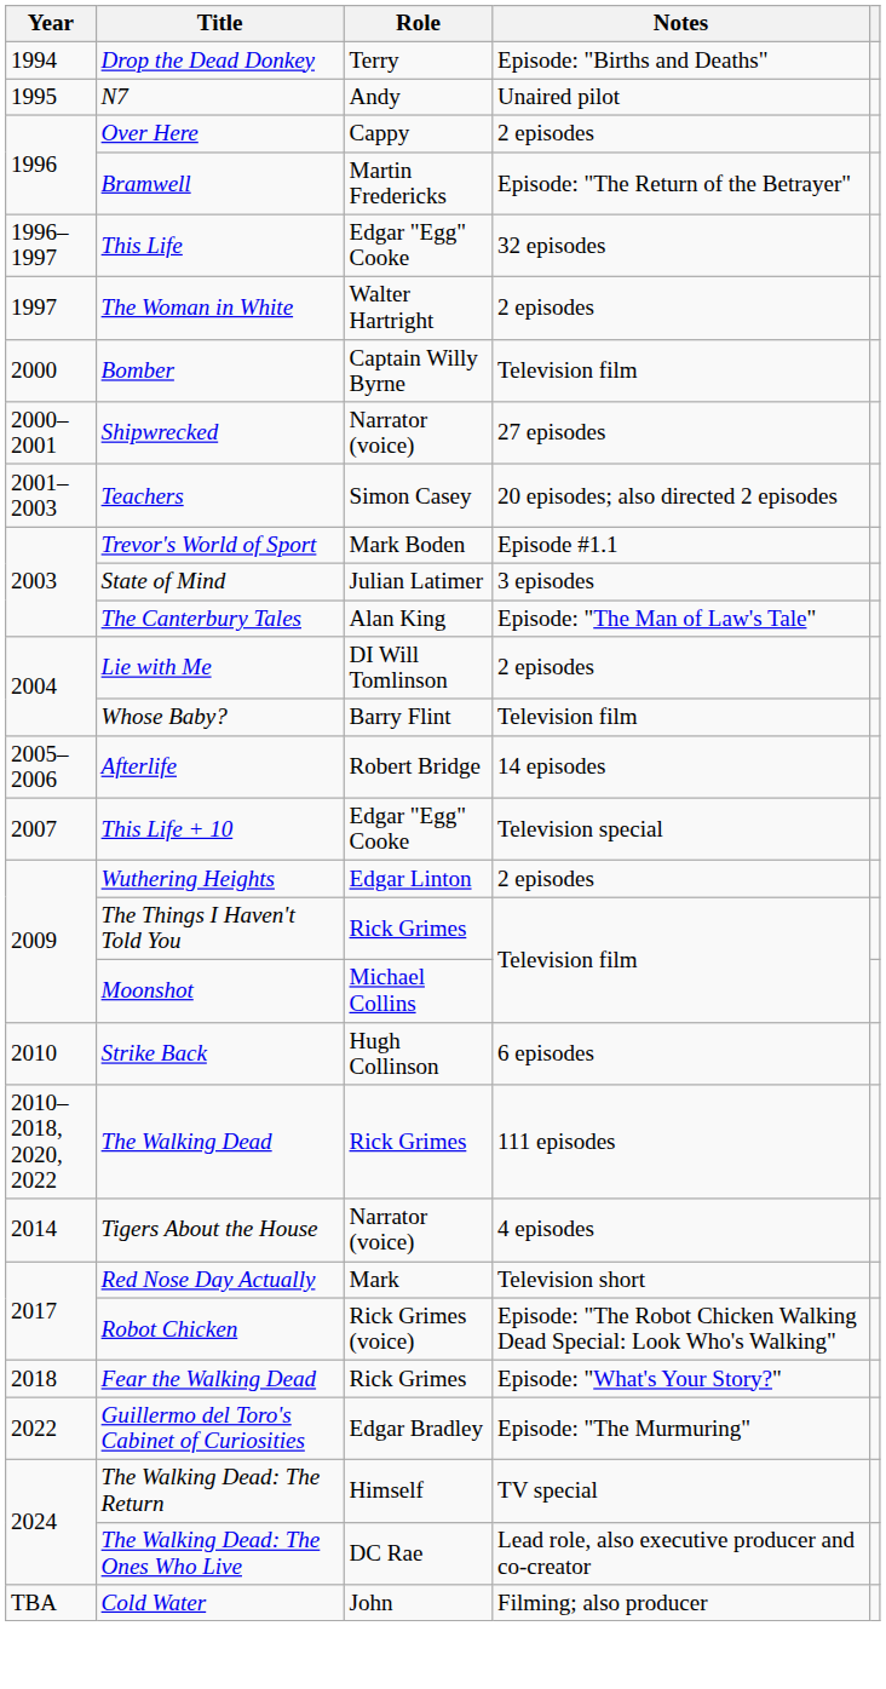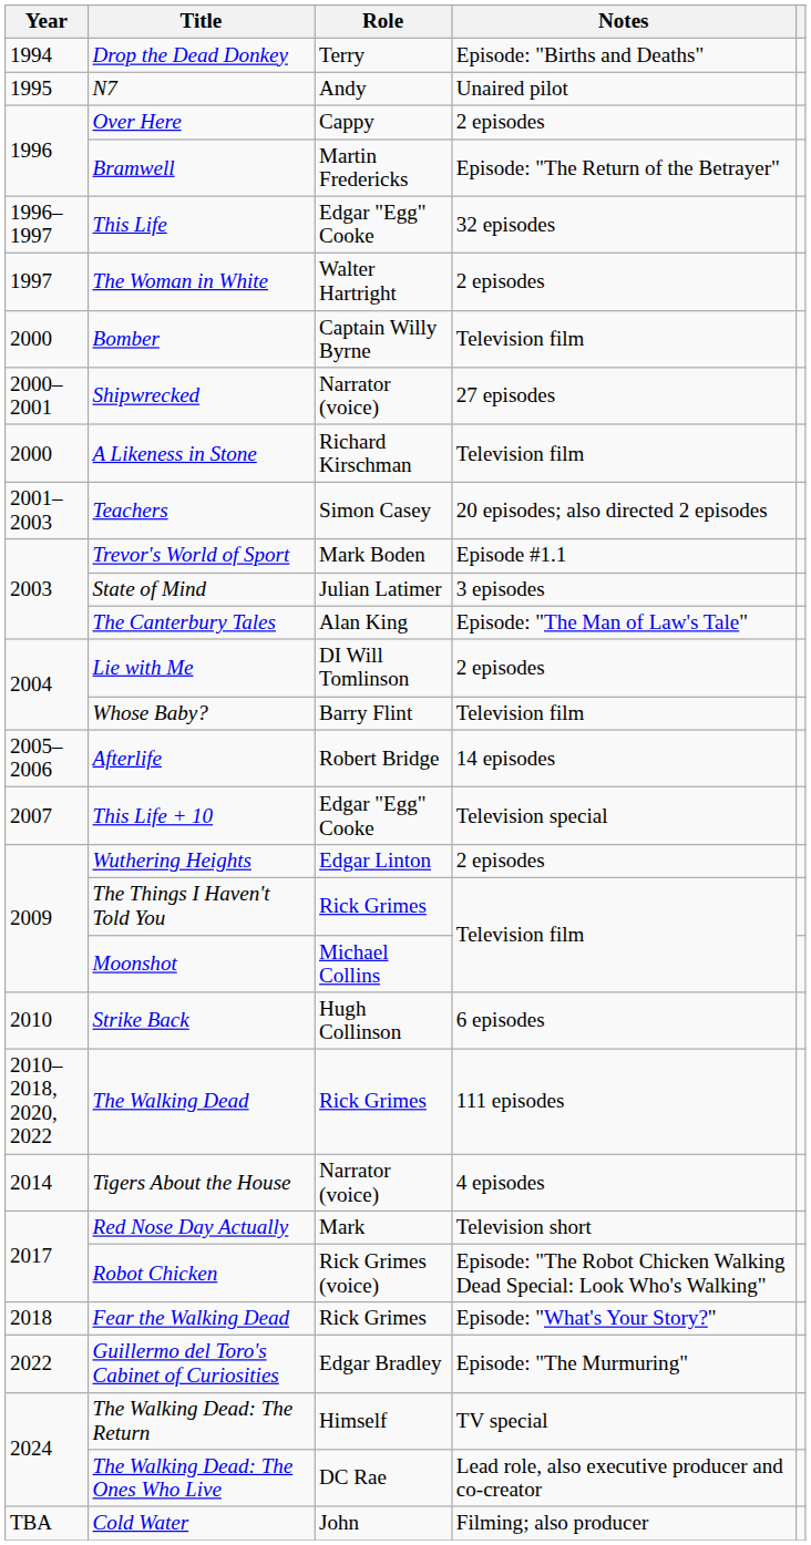 <table class="wikitable sortable">
 <tr>
 <th>Year</th>
 <th>Title</th>
 <th>Role</th>
 <th class="unsortable">Notes</th>
 <th></th>
 </tr>
 <tr>
 <td>1994</td>
 <td><em><a href='#'>Drop the Dead Donkey</a></em></td>
 <td>Terry</td>
 <td>Episode: "Births and Deaths"</td>
 <td></td>
 </tr>
 <tr>
 <td>1995</td>
 <td><em>N7</em></td>
 <td>Andy</td>
 <td>Unaired pilot</td>
 <td></td>
 </tr>
 <tr>
 <td rowspan="2">1996</td>
 <td><em><a href='#'>Over Here</a></em></td>
 <td>Cappy</td>
 <td>2 episodes</td>
 <td></td>
 </tr>
 <tr>
 <td><em><a href='#'>Bramwell</a></em></td>
 <td>Martin Fredericks</td>
 <td>Episode: "The Return of the Betrayer"</td>
 <td></td>
 </tr>
 <tr>
 <td>1996–1997</td>
 <td><em><a href='#'>This Life</a></em></td>
 <td>Edgar "Egg" Cooke</td>
 <td>32 episodes</td>
 <td></td>
 </tr>
 <tr>
 <td>1997</td>
 <td><em><a href='#'>The Woman in White</a></em></td>
 <td>Walter Hartright</td>
 <td>2 episodes</td>
 <td></td>
 </tr>
 <tr>
 <td>2000</td>
 <td><em><a href='#'>Bomber</a></em></td>
 <td>Captain Willy Byrne</td>
 <td>Television film</td>
 <td></td>
 </tr>
 <tr>
 <td>2000–2001</td>
 <td><em><a href='#'>Shipwrecked</a></em></td>
 <td>Narrator (voice)</td>
 <td>27 episodes</td>
+<td></td>
+</tr>
+<tr>
+<td>2000</td>
+<td><em><a href='#'>A Likeness in Stone</a></em></td>
+<td>Richard Kirschman</td>
+<td>Television film</td>
 <td></td>
 </tr>
 <tr>
 <td>2001–2003</td>
 <td><em><a href='#'>Teachers</a></em></td>
 <td>Simon Casey</td>
 <td>20 episodes; also directed 2 episodes</td>
 <td></td>
 </tr>
 <tr>
 <td rowspan="3">2003</td>
 <td><em><a href='#'>Trevor's World of Sport</a></em></td>
 <td>Mark Boden</td>
 <td>Episode #1.1</td>
 <td></td>
 </tr>
 <tr>
 <td><em>State of Mind</em></td>
 <td>Julian Latimer</td>
 <td>3 episodes</td>
 <td></td>
 </tr>
 <tr>
 <td><em><a href='#'>The Canterbury Tales</a></em></td>
 <td>Alan King</td>
 <td>Episode: "<a href='#'>The Man of Law's Tale</a>"</td>
 <td></td>
 </tr>
 <tr>
 <td rowspan="2">2004</td>
 <td><em><a href='#'>Lie with Me</a></em></td>
 <td>DI Will Tomlinson</td>
 <td>2 episodes</td>
 <td></td>
 </tr>
 <tr>
 <td><em>Whose Baby?</em></td>
 <td>Barry Flint</td>
 <td>Television film</td>
 <td></td>
 </tr>
 <tr>
 <td>2005–2006</td>
 <td><em><a href='#'>Afterlife</a></em></td>
 <td>Robert Bridge</td>
 <td>14 episodes</td>
 <td></td>
 </tr>
 <tr>
 <td>2007</td>
 <td><em><a href='#'>This Life + 10</a></em></td>
 <td>Edgar "Egg" Cooke</td>
 <td>Television special</td>
 <td></td>
 </tr>
 <tr>
 <td rowspan="3">2009</td>
 <td><em><a href='#'>Wuthering Heights</a></em></td>
 <td><a href='#'>Edgar Linton</a></td>
 <td>2 episodes</td>
 <td></td>
 </tr>
 <tr>
 <td><em>The Things I Haven't Told You</em></td>
 <td><a href='#'>Rick Grimes</a></td>
 <td rowspan="2">Television film</td>
 <td></td>
 </tr>
 <tr>
 <td><em><a href='#'>Moonshot</a></em></td>
 <td><a href='#'>Michael Collins</a></td>
 <td></td>
 </tr>
 <tr>
 <td>2010</td>
 <td><em><a href='#'>Strike Back</a></em></td>
 <td>Hugh Collinson</td>
 <td>6 episodes</td>
 <td></td>
 </tr>
 <tr>
 <td>2010–2018,<br>2020, 2022</td>
 <td><em><a href='#'>The Walking Dead</a></em></td>
 <td><a href='#'>Rick Grimes</a></td>
 <td>111 episodes</td>
 <td></td>
 </tr>
 <tr>
 <td>2014</td>
 <td><em>Tigers About the House</em></td>
 <td>Narrator (voice)</td>
 <td>4 episodes</td>
 <td></td>
 </tr>
 <tr>
 <td rowspan="2">2017</td>
 <td><em><a href='#'>Red Nose Day Actually</a></em></td>
 <td>Mark</td>
 <td>Television short</td>
 <td></td>
 </tr>
 <tr>
 <td><em><a href='#'>Robot Chicken</a></em></td>
 <td>Rick Grimes (voice)</td>
 <td>Episode: "The Robot Chicken Walking Dead Special: Look Who's Walking"</td>
 <td></td>
 </tr>
 <tr>
 <td>2018</td>
 <td><em><a href='#'>Fear the Walking Dead</a></em></td>
 <td>Rick Grimes</td>
 <td>Episode: "<a href='#'>What's Your Story?</a>"</td>
 <td></td>
 </tr>
 <tr>
 <td>2022</td>
 <td><em><a href='#'>Guillermo del Toro's Cabinet of Curiosities</a></em></td>
 <td>Edgar Bradley</td>
 <td>Episode: "The Murmuring"</td>
 <td></td>
 </tr>
 <tr>
 <td rowspan="2">2024</td>
 <td><em>The Walking Dead: The Return</em></td>
 <td>Himself</td>
 <td>TV special</td>
 <td></td>
 </tr>
 <tr>
 <td><em><a href='#'>The Walking Dead: The Ones Who Live</a></em></td>
 <td>DC Rae</td>
 <td>Lead role, also executive producer and co-creator</td>
 <td></td>
 </tr>
 <tr>
 <td>TBA</td>
 <td><em><a href='#'>Cold Water</a></td>
 <td>John</td>
 <td>Filming; also producer</td>
 <td></td>
 </tr>
 </table>
